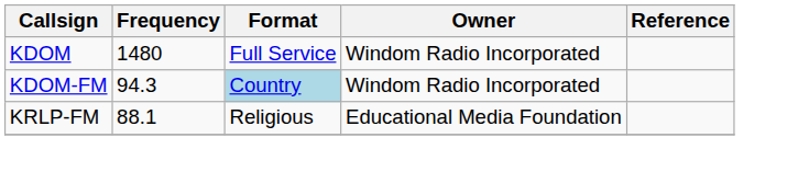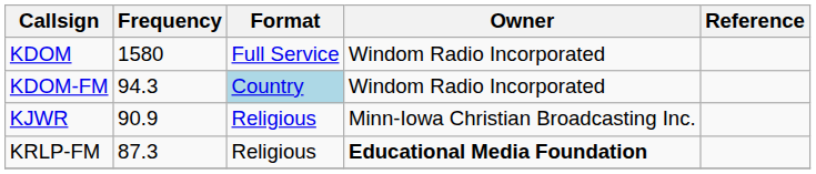 <table class="wikitable">
 <tr>
 <th>Callsign</th>
 <th>Frequency</th>
 <th>Format</th>
 <th>Owner</th>
 <th>Reference</th>
 </tr>
 <tr>
 <td><a href='#'>KDOM</a></td>
-<td>1480</td>
+<td>1580</td>
 <td><a href='#'>Full Service</a></td>
 <td>Windom Radio Incorporated</td>
 <td></td>
 </tr>
 <tr>
 <td><a href='#'>KDOM-FM</a></td>
 <td>94.3</td>
 <td style="background: lightblue;"><a href='#'>Country</a></td>
 <td>Windom Radio Incorporated</td>
 <td></td>
 </tr>
 <tr>
+<td><a href='#'>KJWR</a></td>
+<td>90.9</td>
+<td><a href='#'>Religious</a></td>
+<td>Minn-Iowa Christian Broadcasting Inc.</td>
+<td></td>
+</tr>
+<tr>
 <td>KRLP-FM</td>
-<td>88.1</td>
+<td>87.3</td>
 <td>Religious</td>
-<td>Educational Media Foundation</td>
+<td><strong>Educational Media Foundation</strong></td>
 <td></td>
 </tr>
 <tr>
 </tr>
 </table>
